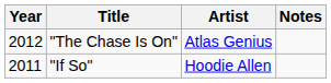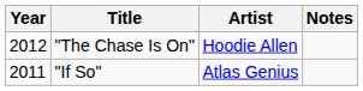 <table class="wikitable sortable">
 <tr>
 <th>Year</th>
 <th>Title</th>
 <th>Artist</th>
 <th class="unsortable">Notes</th>
 </tr>
 <tr>
 <td>2012</td>
 <td>"The Chase Is On"</td>
-<td><a href='#'>Atlas Genius</a></td>
+<td><a href='#'>Hoodie Allen</a></td>
 <td></td>
 </tr>
 <tr>
 <td>2011</td>
 <td>"If So"</td>
-<td><a href='#'>Hoodie Allen</a></td>
+<td><a href='#'>Atlas Genius</a></td>
 <td></td>
 </tr>
 </table>
